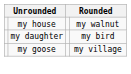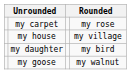 <table class="wikitable sortable" style="text-align: center">
 <tr>
 <th colspan="2" style="width: 50%;">Unrounded</th>
 <th colspan="2" style="width: 50%;">Rounded</th>
 </tr>
 <tr>
 <td></td>
+<td>my carpet</td>
+<td></td>
+<td>my rose</td>
+</tr>
+<tr>
+<td></td>
 <td>my house</td>
 <td></td>
-<td>my walnut</td>
+<td>my village</td>
 </tr>
 <tr>
 <td></td>
 <td>my daughter</td>
 <td></td>
 <td>my bird</td>
 </tr>
 <tr>
 <td></td>
 <td>my goose</td>
 <td></td>
-<td>my village</td>
+<td>my walnut</td>
 </tr>
 </table>
